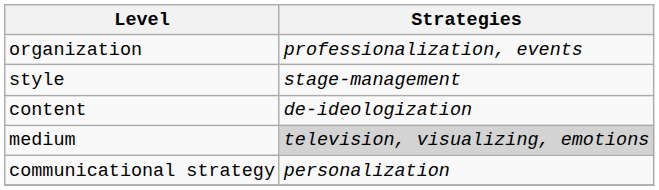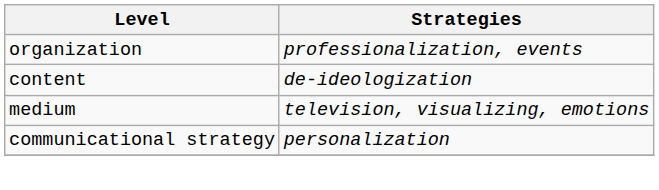 <table class="wikitable">
 <tr>
 <th>Level</th>
 <th>Strategies</th>
 </tr>
 <tr>
 <td>organization</td>
 <td><em>professionalization, events</em></td>
 </tr>
 <tr>
-<td>style</td>
-<td><em>stage-management</em></td>
-</tr>
-<tr>
 <td>content</td>
 <td><em>de-ideologization</em></td>
 </tr>
 <tr>
 <td>medium</td>
-<td style="background: lightgrey;"><em>television, visualizing, emotions</em></td>
+<td><em>television, visualizing, emotions</em></td>
 </tr>
 <tr>
 <td>communicational strategy</td>
 <td><em>personalization</em></td>
 </tr>
 <tr>
 </tr>
 </table>
